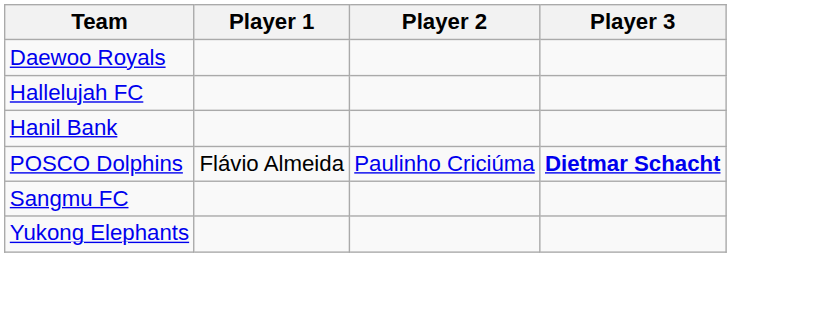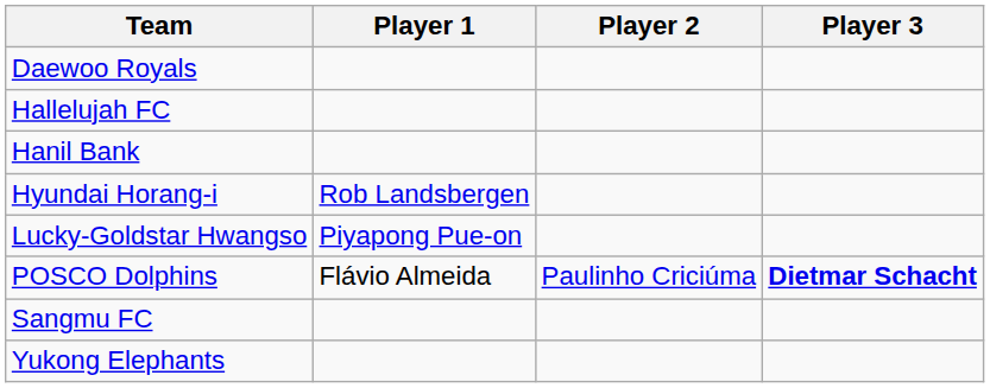 <table class="wikitable">
 <tr>
 <th>Team</th>
 <th>Player 1</th>
 <th>Player 2</th>
 <th>Player 3</th>
 </tr>
 <tr>
 <td><a href='#'>Daewoo Royals</a></td>
 <td></td>
 <td></td>
 <td></td>
 </tr>
 <tr>
 <td><a href='#'>Hallelujah FC</a></td>
 <td></td>
 <td></td>
 <td></td>
 </tr>
 <tr>
 <td><a href='#'>Hanil Bank</a></td>
 <td></td>
 <td></td>
 <td></td>
 </tr>
 <tr>
+<td><a href='#'>Hyundai Horang-i</a></td>
+<td> <a href='#'>Rob Landsbergen</a></td>
+<td></td>
+<td></td>
+</tr>
+<tr>
+<td><a href='#'>Lucky-Goldstar Hwangso</a></td>
+<td> <a href='#'>Piyapong Pue-on</a></td>
+<td></td>
+<td></td>
+</tr>
+<tr>
 <td><a href='#'>POSCO Dolphins</a></td>
 <td> Flávio Almeida</td>
 <td> <a href='#'>Paulinho Criciúma</a></td>
 <td><strong> <a href='#'>Dietmar Schacht</a></strong></td>
 </tr>
 <tr>
 <td><a href='#'>Sangmu FC</a></td>
 <td></td>
 <td></td>
 <td></td>
 </tr>
 <tr>
 <td><a href='#'>Yukong Elephants</a></td>
 <td></td>
 <td></td>
 <td></td>
 </tr>
 </table>
